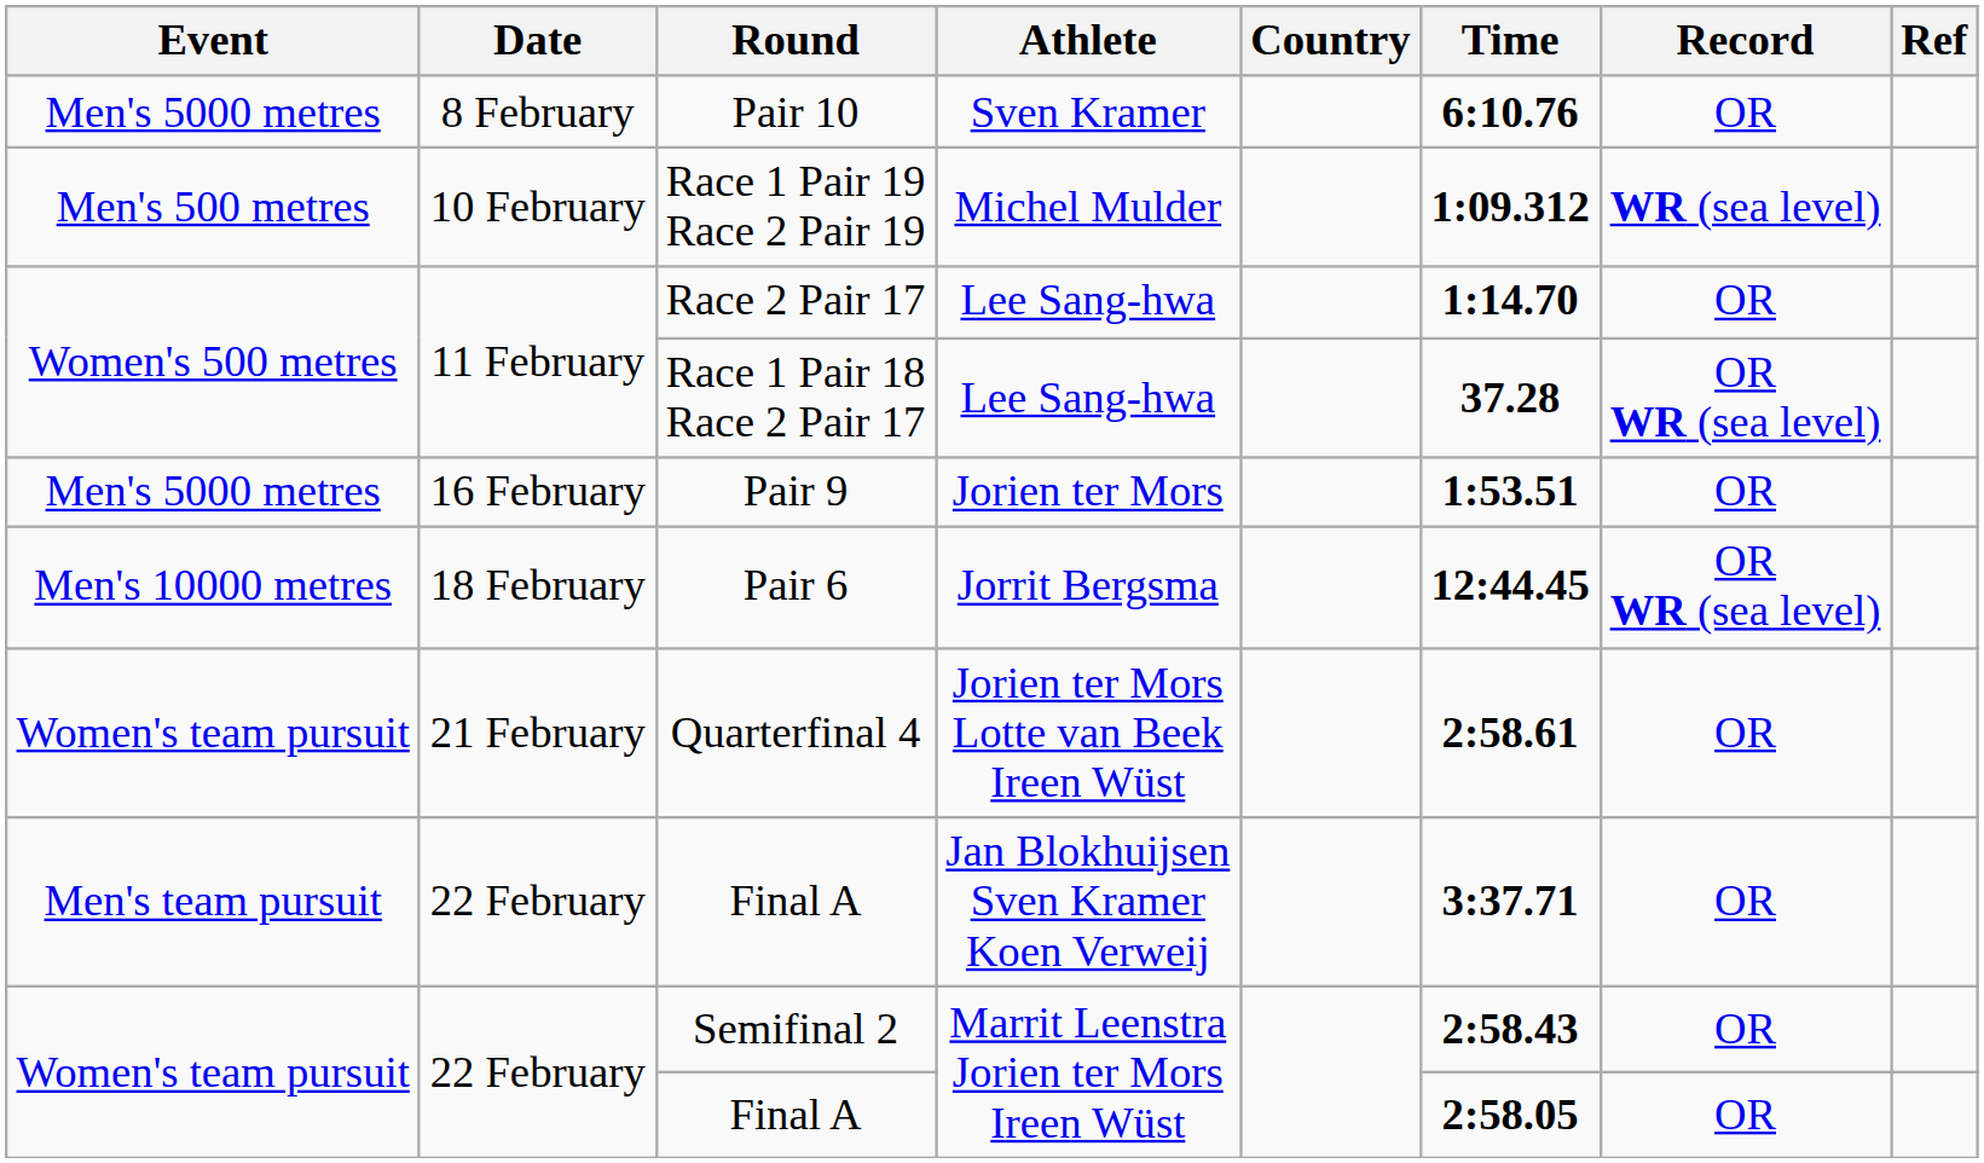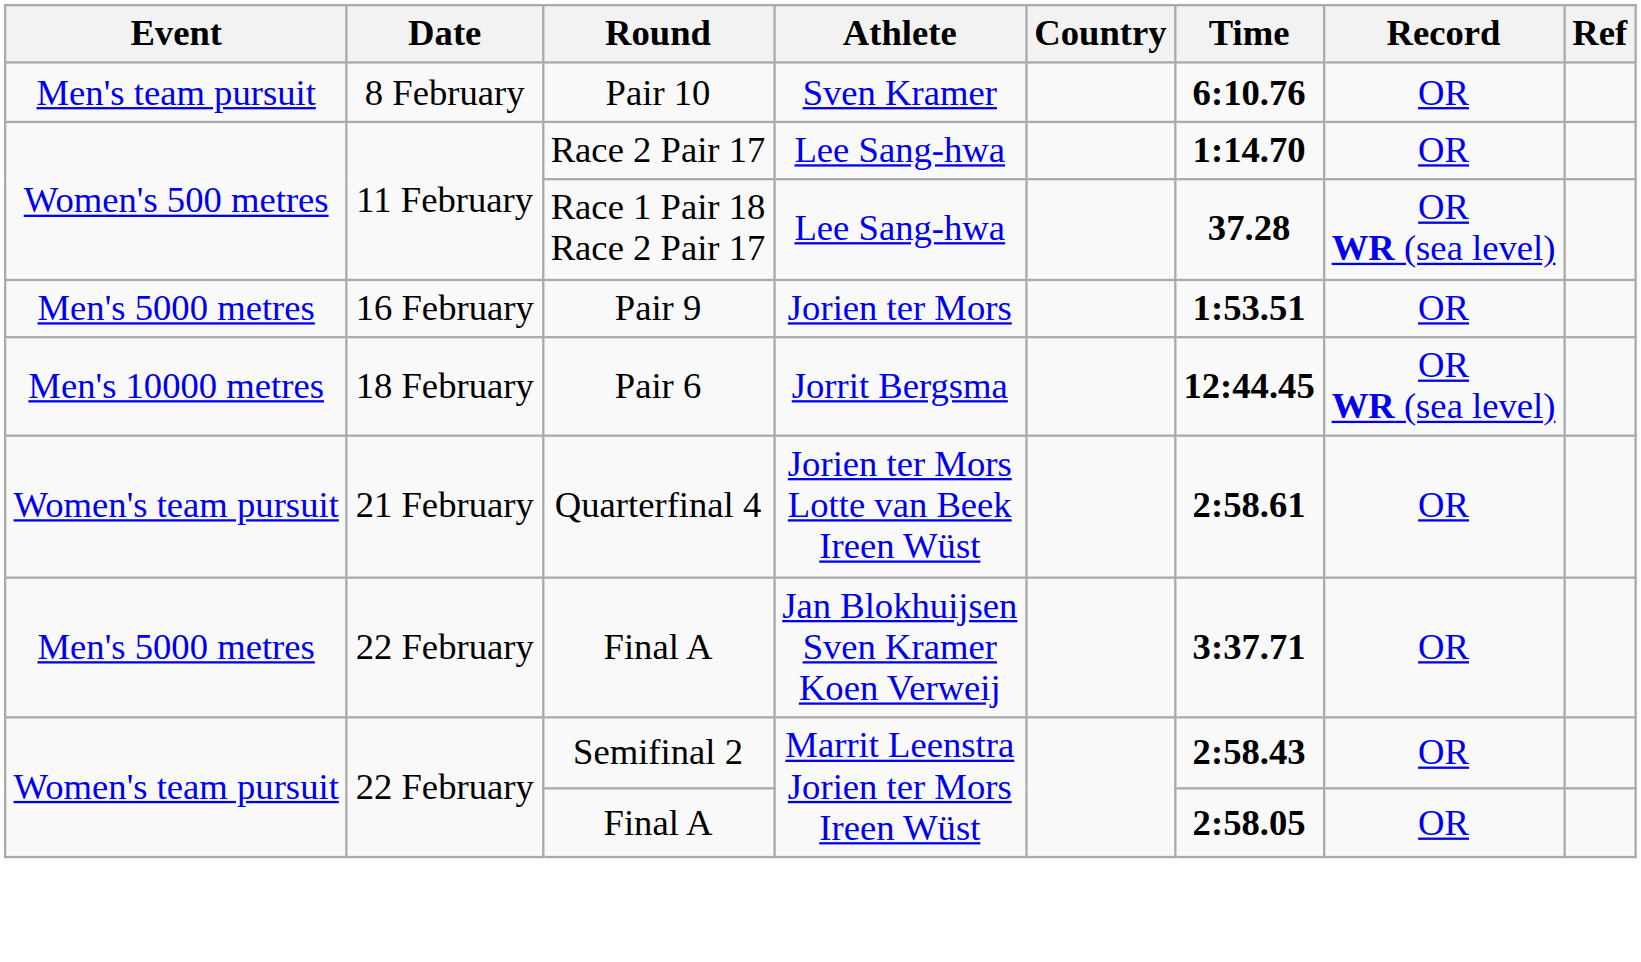 <table class="wikitable sortable" style="text-align:center">
 <tr>
 <th>Event</th>
 <th>Date</th>
 <th>Round</th>
 <th>Athlete</th>
 <th>Country</th>
 <th>Time</th>
 <th>Record</th>
 <th>Ref</th>
 </tr>
 <tr>
-<td><a href='#'>Men's 5000 metres</a></td>
+<td><a href='#'>Men's team pursuit</a></td>
 <td>8 February</td>
 <td>Pair 10</td>
 <td><a href='#'>Sven Kramer</a></td>
 <td></td>
 <td><strong>6:10.76</strong></td>
 <td><a href='#'>OR</a></td>
-<td></td>
-</tr>
-<tr>
-<td><a href='#'>Men's 500 metres</a></td>
-<td>10 February</td>
-<td>Race 1 Pair 19<br>Race 2 Pair 19</td>
-<td><a href='#'>Michel Mulder</a></td>
-<td></td>
-<td><strong>1:09.312</strong></td>
-<td><a href='#'><strong>WR</strong> (sea level)</a></td>
 <td></td>
 </tr>
 <tr>
 <td rowspan=2><a href='#'>Women's 500 metres</a></td>
 <td rowspan=2>11 February</td>
 <td>Race 2 Pair 17</td>
 <td><a href='#'>Lee Sang-hwa</a></td>
 <td></td>
 <td><strong>1:14.70</strong></td>
 <td><a href='#'>OR</a></td>
 <td></td>
 </tr>
 <tr>
 <td>Race 1 Pair 18<br>Race 2 Pair 17</td>
 <td><a href='#'>Lee Sang-hwa</a></td>
 <td></td>
 <td><strong>37.28</strong></td>
 <td><a href='#'>OR</a><br><a href='#'><strong>WR</strong> (sea level)</a></td>
 <td></td>
 </tr>
 <tr>
 <td><a href='#'>Men's 5000 metres</a></td>
 <td>16 February</td>
 <td>Pair 9</td>
 <td><a href='#'>Jorien ter Mors</a></td>
 <td></td>
 <td><strong>1:53.51</strong></td>
 <td><a href='#'>OR</a></td>
 <td></td>
 </tr>
 <tr>
 <td><a href='#'>Men's 10000 metres</a></td>
 <td>18 February</td>
 <td>Pair 6</td>
 <td><a href='#'>Jorrit Bergsma</a></td>
 <td></td>
 <td><strong>12:44.45</strong></td>
 <td><a href='#'>OR</a><br><a href='#'><strong>WR</strong> (sea level)</a></td>
 <td></td>
 </tr>
 <tr>
 <td><a href='#'>Women's team pursuit</a></td>
 <td>21 February</td>
 <td>Quarterfinal 4</td>
 <td><a href='#'>Jorien ter Mors</a><br><a href='#'>Lotte van Beek</a><br><a href='#'>Ireen Wüst</a></td>
 <td></td>
 <td><strong>2:58.61</strong></td>
 <td><a href='#'>OR</a></td>
 <td></td>
 </tr>
 <tr>
-<td><a href='#'>Men's team pursuit</a></td>
+<td><a href='#'>Men's 5000 metres</a></td>
 <td>22 February</td>
 <td>Final A</td>
 <td><a href='#'>Jan Blokhuijsen</a><br><a href='#'>Sven Kramer</a><br><a href='#'>Koen Verweij</a></td>
 <td></td>
 <td><strong>3:37.71</strong></td>
 <td><a href='#'>OR</a></td>
 <td></td>
 </tr>
 <tr>
 <td rowspan="2"><a href='#'>Women's team pursuit</a></td>
 <td rowspan="2">22 February</td>
 <td>Semifinal 2</td>
 <td rowspan="2"><a href='#'>Marrit Leenstra</a><br><a href='#'>Jorien ter Mors</a><br><a href='#'>Ireen Wüst</a></td>
 <td rowspan="2"></td>
 <td><strong>2:58.43</strong></td>
 <td><a href='#'>OR</a></td>
 <td></td>
 </tr>
 <tr>
 <td>Final A</td>
 <td><strong>2:58.05</strong></td>
 <td><a href='#'>OR</a></td>
 <td></td>
 </tr>
 </table>
